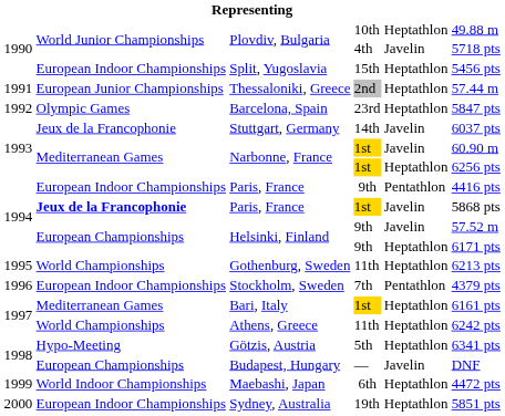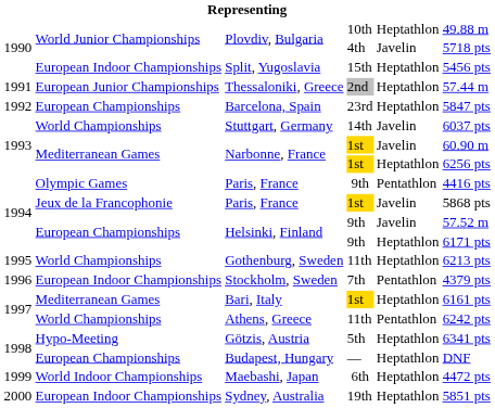 <table>
 <tr>
 <th colspan="6">Representing </th>
 </tr>
 <tr>
 <td rowspan=3>1990</td>
 <td rowspan=2><a href='#'>World Junior Championships</a></td>
 <td rowspan=2><a href='#'>Plovdiv</a>, <a href='#'>Bulgaria</a></td>
 <td>10th</td>
 <td>Heptathlon</td>
 <td><a href='#'>49.88 m</a></td>
 </tr>
 <tr>
 <td>4th</td>
 <td>Javelin</td>
 <td><a href='#'>5718 pts</a></td>
 </tr>
 <tr>
 <td><a href='#'>European Indoor Championships</a></td>
 <td><a href='#'>Split</a>, <a href='#'>Yugoslavia</a></td>
 <td>15th</td>
 <td>Heptathlon</td>
 <td><a href='#'>5456 pts</a></td>
 </tr>
 <tr>
 <td>1991</td>
 <td><a href='#'>European Junior Championships</a></td>
 <td><a href='#'>Thessaloniki</a>, <a href='#'>Greece</a></td>
 <td bgcolor="silver">2nd</td>
 <td>Heptathlon</td>
 <td><a href='#'>57.44 m</a></td>
 </tr>
 <tr>
 <td>1992</td>
-<td><a href='#'>Olympic Games</a></td>
+<td><a href='#'>European Championships</a></td>
 <td><a href='#'>Barcelona, Spain</a></td>
 <td>23rd</td>
 <td>Heptathlon</td>
 <td><a href='#'>5847 pts</a></td>
 </tr>
 <tr>
 <td rowspan=3>1993</td>
-<td><a href='#'>Jeux de la Francophonie</a></td>
+<td><a href='#'>World Championships</a></td>
 <td><a href='#'>Stuttgart</a>, <a href='#'>Germany</a></td>
 <td>14th</td>
 <td>Javelin</td>
 <td><a href='#'>6037 pts</a></td>
 </tr>
 <tr>
 <td rowspan=2><a href='#'>Mediterranean Games</a></td>
 <td rowspan=2><a href='#'>Narbonne</a>, <a href='#'>France</a></td>
 <td bgcolor="gold">1st</td>
 <td>Javelin</td>
 <td><a href='#'>60.90 m</a></td>
 </tr>
 <tr>
 <td bgcolor="gold">1st</td>
 <td>Heptathlon</td>
 <td><a href='#'>6256 pts</a></td>
 </tr>
 <tr>
 <td rowspan=4>1994</td>
-<td><a href='#'>European Indoor Championships</a></td>
+<td><a href='#'>Olympic Games</a></td>
 <td><a href='#'>Paris</a>, <a href='#'>France</a></td>
 <td align="center">9th</td>
 <td>Pentathlon</td>
 <td><a href='#'>4416 pts</a></td>
 </tr>
 <tr>
-<td><strong><a href='#'>Jeux de la Francophonie</a></strong></td>
+<td><a href='#'>Jeux de la Francophonie</a></td>
 <td><a href='#'>Paris</a>, <a href='#'>France</a></td>
 <td bgcolor="gold">1st</td>
 <td>Javelin</td>
 <td>5868 pts</td>
 </tr>
 <tr>
 <td rowspan=2><a href='#'>European Championships</a></td>
 <td rowspan=2><a href='#'>Helsinki</a>, <a href='#'>Finland</a></td>
 <td>9th</td>
 <td>Javelin</td>
 <td><a href='#'>57.52 m</a></td>
 </tr>
 <tr>
 <td>9th</td>
 <td>Heptathlon</td>
 <td><a href='#'>6171 pts</a></td>
 </tr>
 <tr>
 <td>1995</td>
 <td><a href='#'>World Championships</a></td>
 <td><a href='#'>Gothenburg</a>, <a href='#'>Sweden</a></td>
 <td>11th</td>
 <td>Heptathlon</td>
 <td><a href='#'>6213 pts</a></td>
 </tr>
 <tr>
 <td>1996</td>
 <td><a href='#'>European Indoor Championships</a></td>
 <td><a href='#'>Stockholm</a>, <a href='#'>Sweden</a></td>
 <td>7th</td>
 <td>Pentathlon</td>
 <td><a href='#'>4379 pts</a></td>
 </tr>
 <tr>
 <td rowspan=2>1997</td>
 <td><a href='#'>Mediterranean Games</a></td>
 <td><a href='#'>Bari</a>, <a href='#'>Italy</a></td>
 <td bgcolor="gold">1st</td>
 <td>Heptathlon</td>
 <td><a href='#'>6161 pts</a></td>
 </tr>
 <tr>
 <td><a href='#'>World Championships</a></td>
 <td><a href='#'>Athens</a>, <a href='#'>Greece</a></td>
 <td>11th</td>
-<td>Heptathlon</td>
+<td>Pentathlon</td>
 <td><a href='#'>6242 pts</a></td>
 </tr>
 <tr>
 <td rowspan=2>1998</td>
 <td><a href='#'>Hypo-Meeting</a></td>
 <td><a href='#'>Götzis</a>, <a href='#'>Austria</a></td>
 <td>5th</td>
 <td>Heptathlon</td>
 <td><a href='#'>6341 pts</a></td>
 </tr>
 <tr>
 <td><a href='#'>European Championships</a></td>
 <td><a href='#'>Budapest, Hungary</a></td>
 <td>—</td>
-<td>Javelin</td>
+<td>Heptathlon</td>
 <td><a href='#'>DNF</a></td>
 </tr>
 <tr>
 <td>1999</td>
 <td><a href='#'>World Indoor Championships</a></td>
 <td><a href='#'>Maebashi</a>, <a href='#'>Japan</a></td>
 <td align="center">6th</td>
 <td>Heptathlon</td>
 <td><a href='#'>4472 pts</a></td>
 </tr>
 <tr>
 <td>2000</td>
 <td><a href='#'>European Indoor Championships</a></td>
 <td><a href='#'>Sydney</a>, <a href='#'>Australia</a></td>
 <td>19th</td>
 <td>Heptathlon</td>
 <td><a href='#'>5851 pts</a></td>
 </tr>
 </table>
